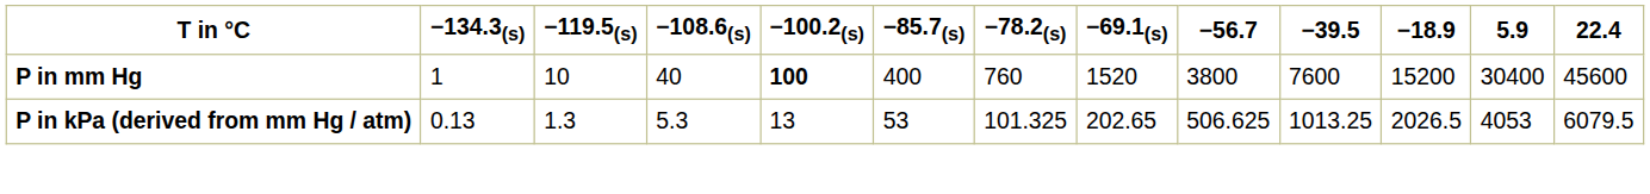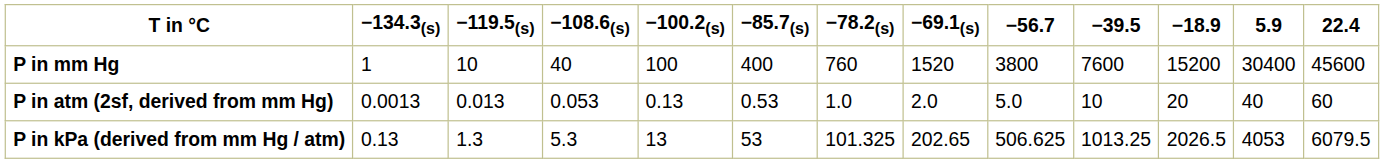 <table border="1" cellspacing="0" cellpadding="6" style="margin: 0 0 0 0.5em; background: white; border-collapse: collapse; border-color: #C0C090;">
 <tr>
 <th><strong>T in °C</strong></th>
 <th>−134.3<sub>(s)</sub></th>
 <th>−119.5<sub>(s)</sub></th>
 <th>−108.6<sub>(s)</sub></th>
 <th>−100.2<sub>(s)</sub></th>
 <th>−85.7<sub>(s)</sub></th>
 <th>−78.2<sub>(s)</sub></th>
 <th>−69.1<sub>(s)</sub></th>
 <th>−56.7</th>
 <th>−39.5</th>
 <th>−18.9</th>
 <th>5.9</th>
 <th>22.4</th>
 </tr>
 <tr>
 <td><strong>P in mm Hg</strong></td>
 <td>1</td>
 <td>10</td>
 <td>40</td>
-<td><strong>100</strong></td>
+<td>100</td>
 <td>400</td>
 <td>760</td>
 <td>1520</td>
 <td>3800</td>
 <td>7600</td>
 <td>15200</td>
 <td>30400</td>
 <td>45600</td>
+</tr>
+<tr>
+<td><strong>P in atm (2sf, derived from mm Hg)</strong></td>
+<td>0.0013</td>
+<td>0.013</td>
+<td>0.053</td>
+<td>0.13</td>
+<td>0.53</td>
+<td>1.0</td>
+<td>2.0</td>
+<td>5.0</td>
+<td>10</td>
+<td>20</td>
+<td>40</td>
+<td>60</td>
 </tr>
 <tr>
 <td><strong>P in kPa (derived from mm Hg / atm)</strong></td>
 <td>0.13</td>
 <td>1.3</td>
 <td>5.3</td>
 <td>13</td>
 <td>53</td>
 <td>101.325</td>
 <td>202.65</td>
 <td>506.625</td>
 <td>1013.25</td>
 <td>2026.5</td>
 <td>4053</td>
 <td>6079.5</td>
 </tr>
 </table>
